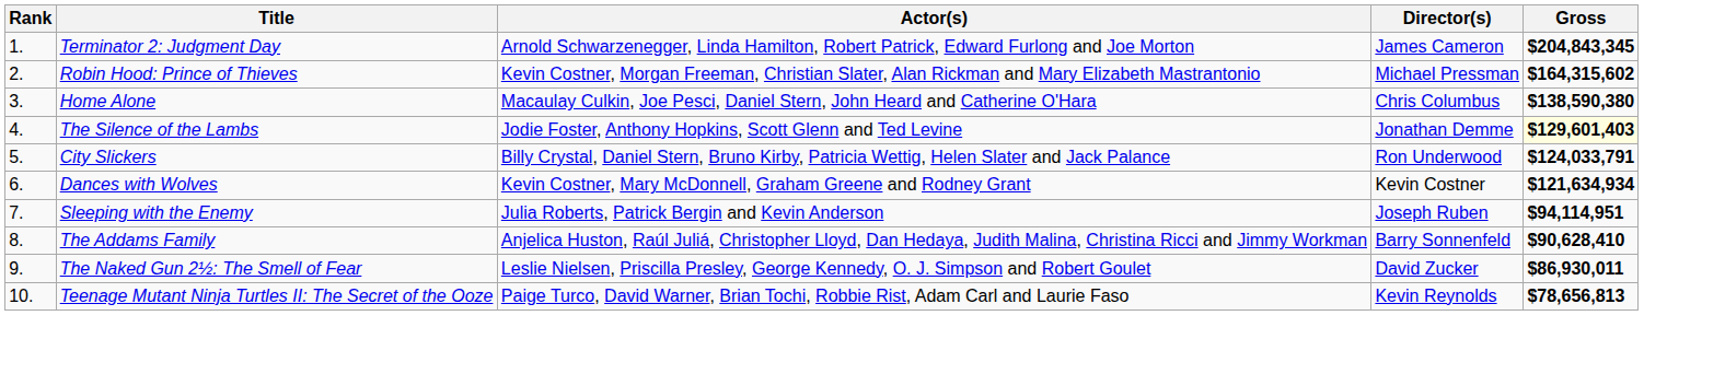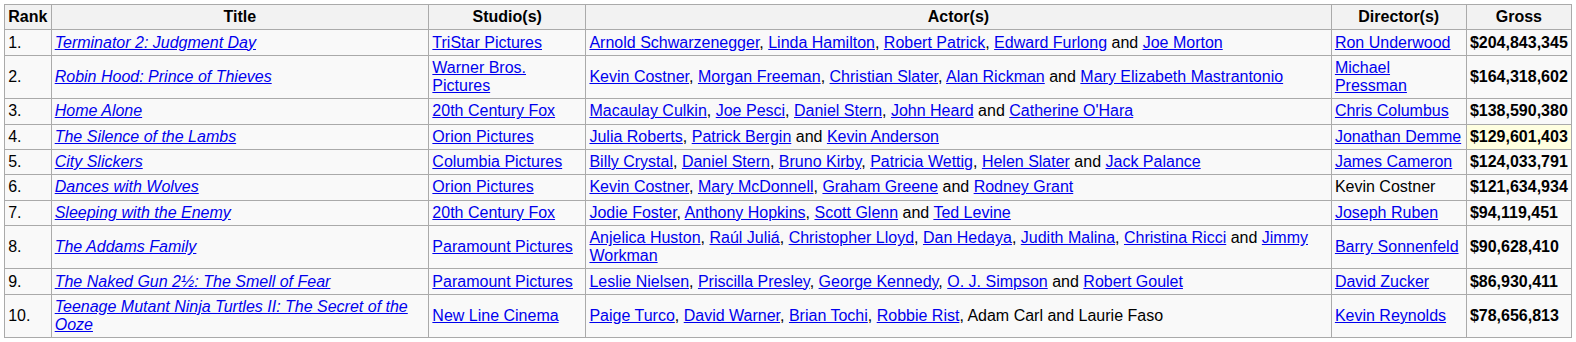 <table class="wikitable">
 <tr>
 <th>Rank</th>
 <th>Title</th>
+<th>Studio(s)</th>
 <th>Actor(s)</th>
 <th>Director(s)</th>
 <th>Gross</th>
 </tr>
 <tr>
 <td>1.</td>
 <td><em><a href='#'>Terminator 2: Judgment Day</a></em></td>
+<td><a href='#'>TriStar Pictures</a></td>
 <td><a href='#'>Arnold Schwarzenegger</a>, <a href='#'>Linda Hamilton</a>, <a href='#'>Robert Patrick</a>, <a href='#'>Edward Furlong</a> and <a href='#'>Joe Morton</a></td>
-<td><a href='#'>James Cameron</a></td>
+<td><a href='#'>Ron Underwood</a></td>
 <td><strong>$204,843,345</strong></td>
 </tr>
 <tr>
 <td>2.</td>
 <td><em><a href='#'>Robin Hood: Prince of Thieves</a></em></td>
+<td><a href='#'>Warner Bros. Pictures</a></td>
 <td><a href='#'>Kevin Costner</a>, <a href='#'>Morgan Freeman</a>, <a href='#'>Christian Slater</a>, <a href='#'>Alan Rickman</a> and <a href='#'>Mary Elizabeth Mastrantonio</a></td>
 <td><a href='#'>Michael Pressman</a></td>
-<td><strong>$164,315,602</strong></td>
+<td><strong>$164,318,602</strong></td>
 </tr>
 <tr>
 <td>3.</td>
 <td><em><a href='#'>Home Alone</a></em></td>
+<td><a href='#'>20th Century Fox</a></td>
 <td><a href='#'>Macaulay Culkin</a>, <a href='#'>Joe Pesci</a>, <a href='#'>Daniel Stern</a>, <a href='#'>John Heard</a> and <a href='#'>Catherine O'Hara</a></td>
 <td><a href='#'>Chris Columbus</a></td>
 <td><strong>$138,590,380</strong></td>
 </tr>
 <tr>
 <td>4.</td>
 <td><em><a href='#'>The Silence of the Lambs</a></em></td>
-<td><a href='#'>Jodie Foster</a>, <a href='#'>Anthony Hopkins</a>, <a href='#'>Scott Glenn</a> and <a href='#'>Ted Levine</a></td>
+<td><a href='#'>Orion Pictures</a></td>
+<td><a href='#'>Julia Roberts</a>, <a href='#'>Patrick Bergin</a> and <a href='#'>Kevin Anderson</a></td>
 <td><a href='#'>Jonathan Demme</a></td>
 <td style="background: lightyellow;"><strong>$129,601,403</strong></td>
 </tr>
 <tr>
 <td>5.</td>
 <td><em><a href='#'>City Slickers</a></em></td>
+<td><a href='#'>Columbia Pictures</a></td>
 <td><a href='#'>Billy Crystal</a>, <a href='#'>Daniel Stern</a>, <a href='#'>Bruno Kirby</a>, <a href='#'>Patricia Wettig</a>, <a href='#'>Helen Slater</a> and <a href='#'>Jack Palance</a></td>
-<td><a href='#'>Ron Underwood</a></td>
+<td><a href='#'>James Cameron</a></td>
 <td><strong>$124,033,791</strong></td>
 </tr>
 <tr>
 <td>6.</td>
 <td><em><a href='#'>Dances with Wolves</a></em></td>
+<td><a href='#'>Orion Pictures</a></td>
 <td><a href='#'>Kevin Costner</a>, <a href='#'>Mary McDonnell</a>, <a href='#'>Graham Greene</a> and <a href='#'>Rodney Grant</a></td>
 <td>Kevin Costner</td>
 <td><strong>$121,634,934</strong></td>
 </tr>
 <tr>
 <td>7.</td>
 <td><em><a href='#'>Sleeping with the Enemy</a></em></td>
-<td><a href='#'>Julia Roberts</a>, <a href='#'>Patrick Bergin</a> and <a href='#'>Kevin Anderson</a></td>
+<td><a href='#'>20th Century Fox</a></td>
+<td><a href='#'>Jodie Foster</a>, <a href='#'>Anthony Hopkins</a>, <a href='#'>Scott Glenn</a> and <a href='#'>Ted Levine</a></td>
 <td><a href='#'>Joseph Ruben</a></td>
-<td><strong>$94,114,951</strong></td>
+<td><strong>$94,119,451</strong></td>
 </tr>
 <tr>
 <td>8.</td>
 <td><em><a href='#'>The Addams Family</a></em></td>
+<td><a href='#'>Paramount Pictures</a></td>
 <td><a href='#'>Anjelica Huston</a>, <a href='#'>Raúl Juliá</a>, <a href='#'>Christopher Lloyd</a>, <a href='#'>Dan Hedaya</a>, <a href='#'>Judith Malina</a>, <a href='#'>Christina Ricci</a> and <a href='#'>Jimmy Workman</a></td>
 <td><a href='#'>Barry Sonnenfeld</a></td>
 <td><strong>$90,628,410</strong></td>
 </tr>
 <tr>
 <td>9.</td>
 <td><em><a href='#'>The Naked Gun 2½: The Smell of Fear</a></em></td>
+<td><a href='#'>Paramount Pictures</a></td>
 <td><a href='#'>Leslie Nielsen</a>, <a href='#'>Priscilla Presley</a>, <a href='#'>George Kennedy</a>, <a href='#'>O. J. Simpson</a> and <a href='#'>Robert Goulet</a></td>
 <td><a href='#'>David Zucker</a></td>
-<td><strong>$86,930,011</strong></td>
+<td><strong>$86,930,411</strong></td>
 </tr>
 <tr>
 <td>10.</td>
 <td><em><a href='#'>Teenage Mutant Ninja Turtles II: The Secret of the Ooze</a></em></td>
+<td><a href='#'>New Line Cinema</a></td>
 <td><a href='#'>Paige Turco</a>, <a href='#'>David Warner</a>, <a href='#'>Brian Tochi</a>, <a href='#'>Robbie Rist</a>, Adam Carl and Laurie Faso</td>
 <td><a href='#'>Kevin Reynolds</a></td>
 <td><strong>$78,656,813</strong></td>
 </tr>
 </table>
